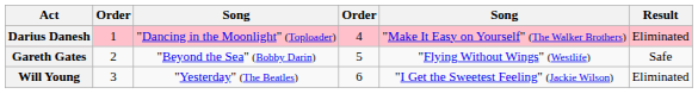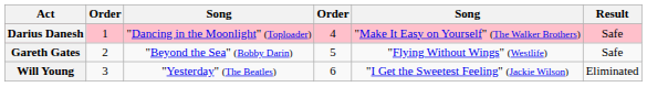 <table class="wikitable plainrowheaders" style="text-align:center;">
 <tr>
 <th scope="col">Act</th>
 <th scope="col">Order</th>
 <th scope="col">Song</th>
 <th scope="col">Order</th>
 <th scope="col">Song</th>
 <th scope="col">Result</th>
 </tr>
 <tr style = "background:pink">
 <th scope="row">Darius Danesh</th>
 <td>1</td>
 <td>"<a href='#'>Dancing in the Moonlight</a>"  <small>(<a href='#'>Toploader</a>)</small></td>
 <td>4</td>
 <td>"<a href='#'>Make It Easy on Yourself</a>"  <small>(<a href='#'>The Walker Brothers</a>)</small></td>
-<td>Eliminated</td>
+<td>Safe</td>
 </tr>
 <tr>
 <th scope="row">Gareth Gates</th>
 <td>2</td>
 <td>"<a href='#'>Beyond the Sea</a>"  <small>(<a href='#'>Bobby Darin</a>)</small></td>
 <td>5</td>
 <td>"<a href='#'>Flying Without Wings</a>"  <small>(<a href='#'>Westlife</a>)</small></td>
 <td>Safe</td>
 </tr>
 <tr>
 <th scope="row">Will Young</th>
 <td>3</td>
 <td>"<a href='#'>Yesterday</a>"  <small>(<a href='#'>The Beatles</a>)</small></td>
 <td>6</td>
 <td>"<a href='#'>I Get the Sweetest Feeling</a>"  <small>(<a href='#'>Jackie Wilson</a>)</small></td>
 <td>Eliminated</td>
 </tr>
 </table>
